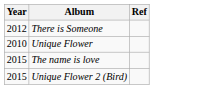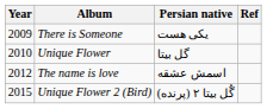 <table class="wikitable">
 <tr>
 <th rowspan="1">Year</th>
 <th rowspan="1">Album</th>
+<th rowspan="1">Persian native</th>
 <th rowspan="1">Ref</th>
 </tr>
 <tr>
-<td>2012</td>
+<td>2009</td>
 <td><em>There is Someone</em></td>
+<td>یکی هست</td>
 <td></td>
 </tr>
 <tr>
 <td>2010</td>
 <td><em>Unique Flower</em></td>
+<td>گل بیتا</td>
 <td></td>
 </tr>
 <tr>
-<td>2015</td>
+<td>2012</td>
 <td><em>The name is love</em></td>
+<td>اسمش عشقه</td>
 <td></td>
 </tr>
 <tr>
 <td>2015</td>
 <td><em>Unique Flower 2 (Bird)</em></td>
+<td>(گُل بیتا ۲ (پرنده</td>
 <td></td>
 </tr>
 </table>
